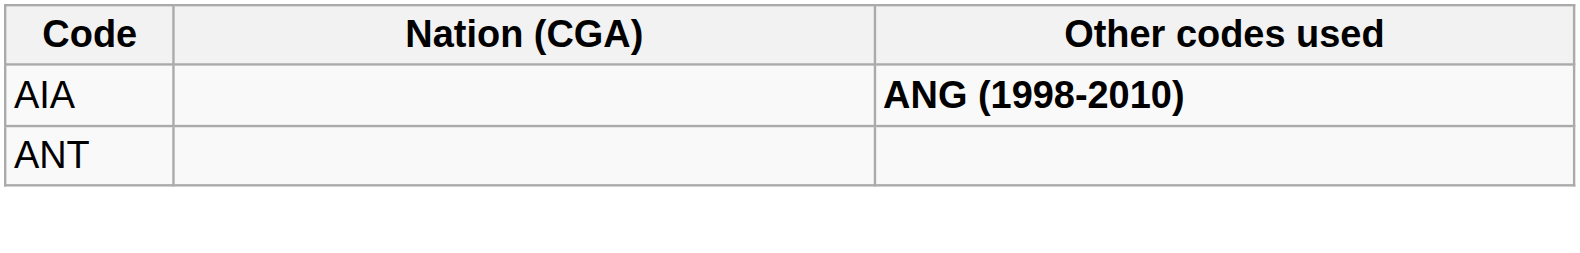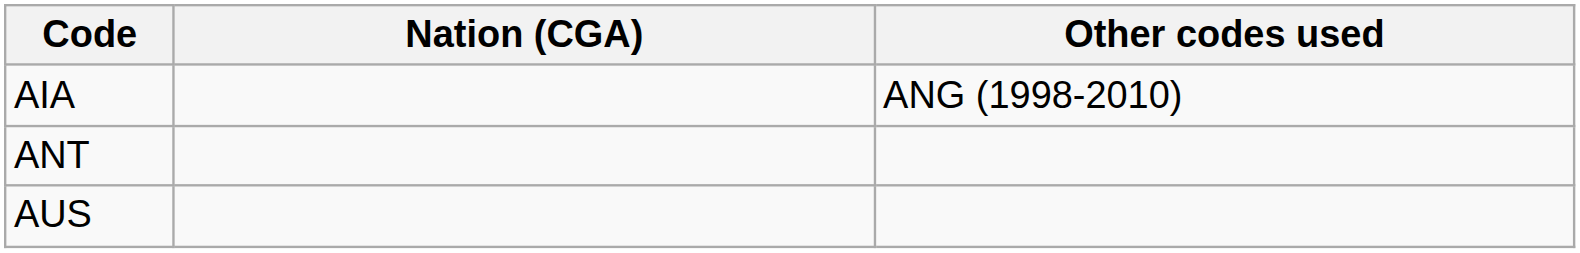 <table class="wikitable">
 <tr>
 <th style="width:4em">Code</th>
 <th style="width:18em">Nation (CGA)</th>
 <th style="width:18em">Other codes used</th>
 </tr>
 <tr>
 <td>AIA</td>
 <td></td>
-<td><strong>ANG (1998-2010)</strong></td>
+<td>ANG (1998-2010)</td>
 </tr>
 <tr>
 <td>ANT</td>
 <td></td>
 <td></td>
 </tr>
+<tr>
+<td>AUS</td>
+<td></td>
+<td></td>
+</tr>
 </table>
